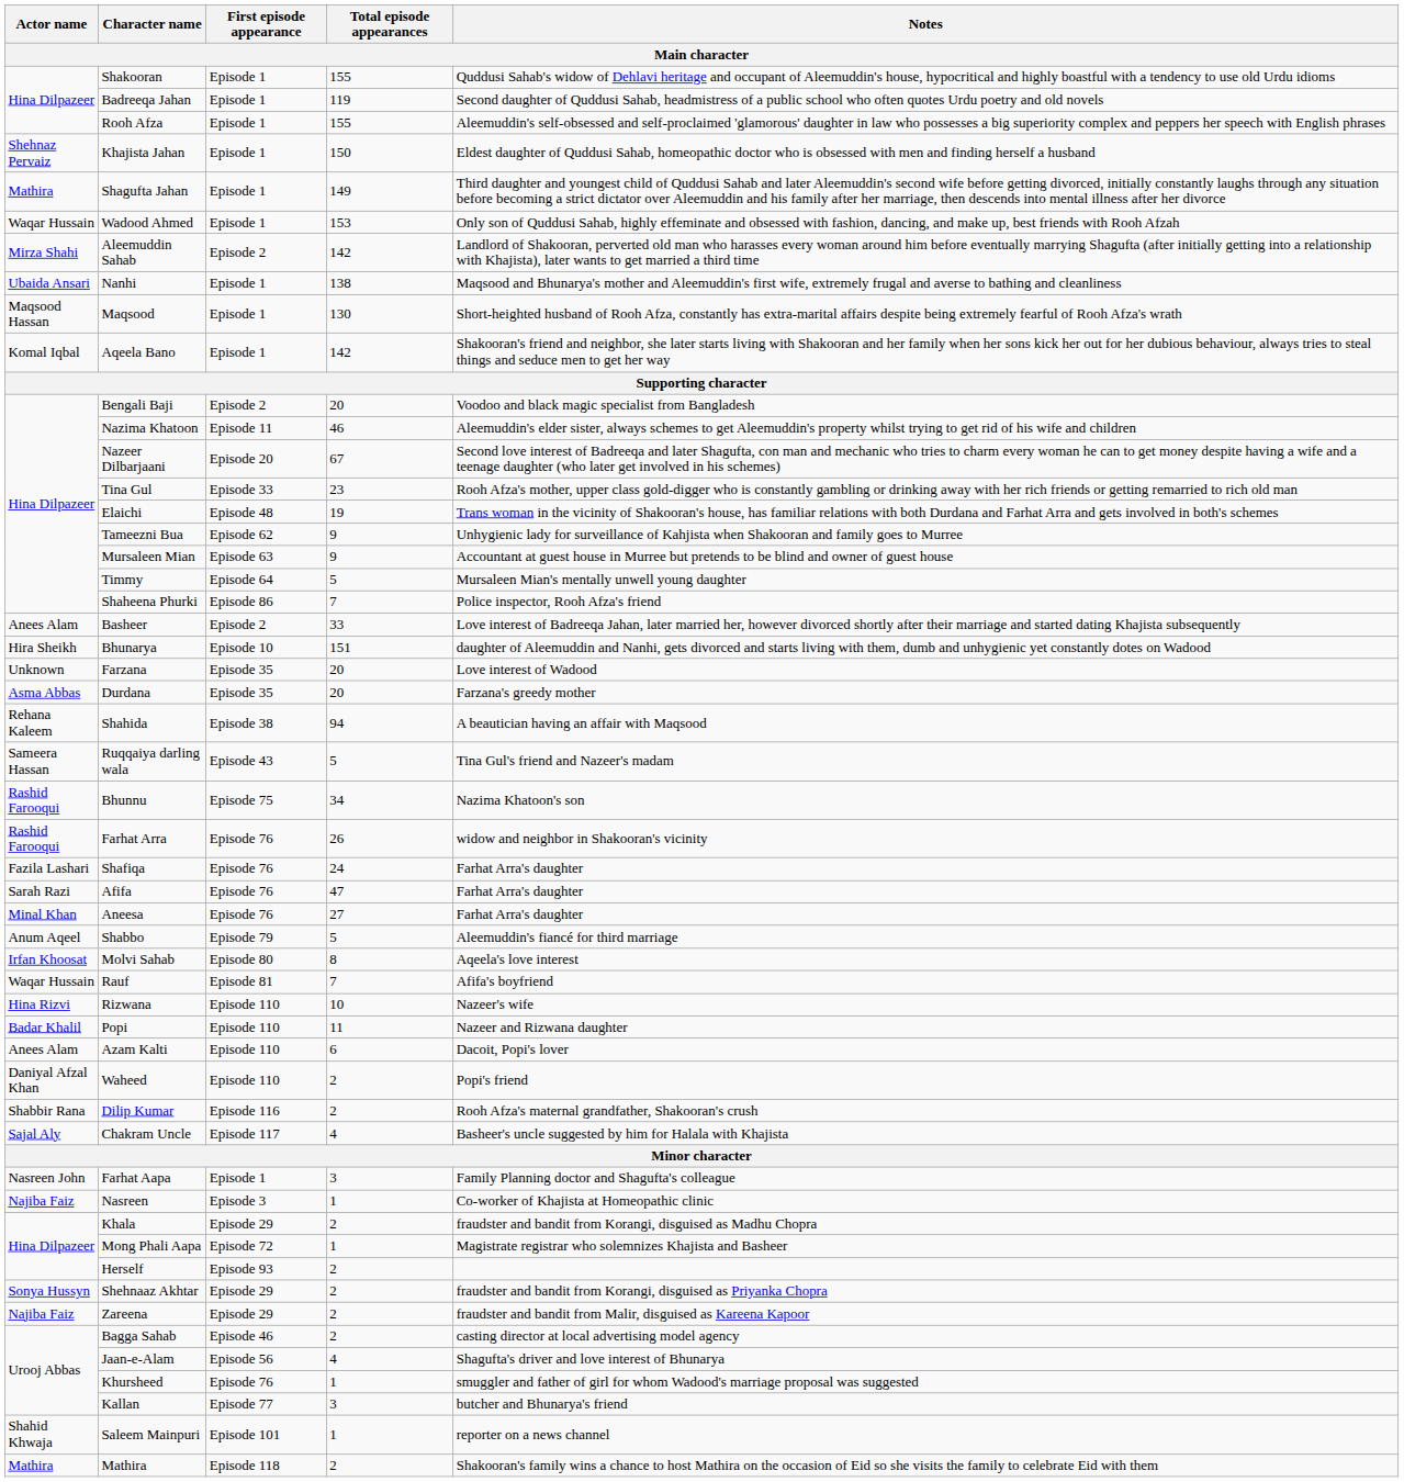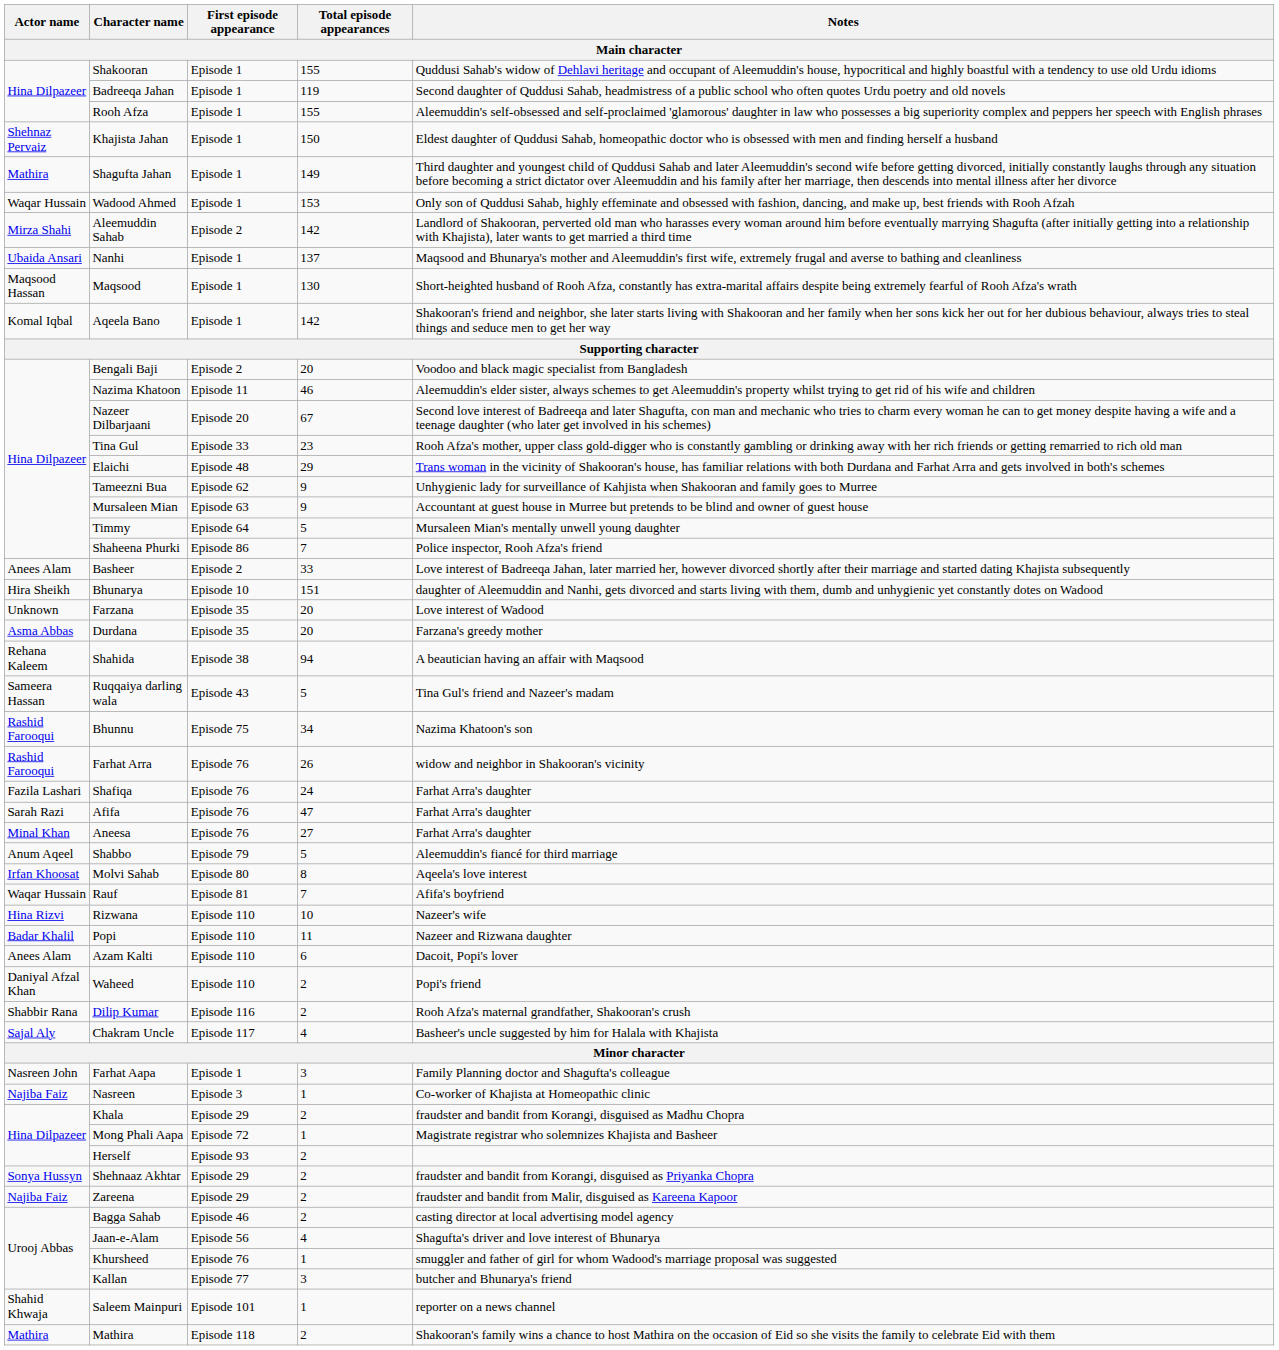 <table class="wikitable">
 <tr>
 <th>Actor name</th>
 <th>Character name</th>
 <th>First episode appearance</th>
 <th>Total episode appearances</th>
 <th>Notes</th>
 </tr>
 <tr>
 <th colspan="5">Main character</th>
 </tr>
 <tr>
 <td rowspan=3><a href='#'>Hina Dilpazeer</a></td>
 <td>Shakooran</td>
 <td>Episode 1</td>
 <td>155</td>
 <td>Quddusi Sahab's widow of <a href='#'>Dehlavi heritage</a> and occupant of Aleemuddin's house, hypocritical and highly boastful with a tendency to use old Urdu idioms</td>
 </tr>
 <tr>
 <td>Badreeqa Jahan</td>
 <td>Episode 1</td>
 <td>119</td>
 <td>Second daughter of Quddusi Sahab, headmistress of a public school who often quotes Urdu poetry and old novels</td>
 </tr>
 <tr>
 <td>Rooh Afza</td>
 <td>Episode 1</td>
 <td>155</td>
 <td>Aleemuddin's self-obsessed and self-proclaimed 'glamorous' daughter in law who possesses a big superiority complex and peppers her speech with English phrases</td>
 </tr>
 <tr>
 <td><a href='#'>Shehnaz Pervaiz</a></td>
 <td>Khajista Jahan</td>
 <td>Episode 1</td>
 <td>150</td>
 <td>Eldest daughter of Quddusi Sahab, homeopathic doctor who is obsessed with men and finding herself a husband</td>
 </tr>
 <tr>
 <td><a href='#'>Mathira</a></td>
 <td>Shagufta Jahan</td>
 <td>Episode 1</td>
 <td>149</td>
 <td>Third daughter and youngest child of Quddusi Sahab and later Aleemuddin's second wife before getting divorced, initially constantly laughs through any situation before becoming a strict dictator over Aleemuddin and his family after her marriage, then descends into mental illness after her divorce</td>
 </tr>
 <tr>
 <td>Waqar Hussain</td>
 <td>Wadood Ahmed</td>
 <td>Episode 1</td>
 <td>153</td>
 <td>Only son of Quddusi Sahab, highly effeminate and obsessed with fashion, dancing, and make up, best friends with Rooh Afzah</td>
 </tr>
 <tr>
 <td><a href='#'>Mirza Shahi</a></td>
 <td>Aleemuddin Sahab</td>
 <td>Episode 2</td>
 <td>142</td>
 <td>Landlord of Shakooran, perverted old man who harasses every woman around him before eventually marrying Shagufta (after initially getting into a relationship with Khajista), later wants to get married a third time</td>
 </tr>
 <tr>
 <td><a href='#'>Ubaida Ansari</a></td>
 <td>Nanhi</td>
 <td>Episode 1</td>
-<td>138</td>
+<td>137</td>
 <td>Maqsood and Bhunarya's mother and Aleemuddin's first wife, extremely frugal and averse to bathing and cleanliness</td>
 </tr>
 <tr>
 <td>Maqsood Hassan</td>
 <td>Maqsood</td>
 <td>Episode 1</td>
 <td>130</td>
 <td>Short-heighted husband of Rooh Afza, constantly has extra-marital affairs despite being extremely fearful of Rooh Afza's wrath</td>
 </tr>
 <tr>
 <td>Komal Iqbal</td>
 <td>Aqeela Bano</td>
 <td>Episode 1</td>
 <td>142</td>
 <td>Shakooran's friend and neighbor, she later starts living with Shakooran and her family when her sons kick her out for her dubious behaviour, always tries to steal things and seduce men to get her way</td>
 </tr>
 <tr>
 <th colspan="5">Supporting character</th>
 </tr>
 <tr>
 <td rowspan=9><a href='#'>Hina Dilpazeer</a></td>
 <td>Bengali Baji</td>
 <td>Episode 2</td>
 <td>20</td>
 <td>Voodoo and black magic specialist from Bangladesh</td>
 </tr>
 <tr>
 <td>Nazima Khatoon</td>
 <td>Episode 11</td>
 <td>46</td>
 <td>Aleemuddin's elder sister, always schemes to get Aleemuddin's property whilst trying to get rid of his wife and children</td>
 </tr>
 <tr>
 <td>Nazeer Dilbarjaani</td>
 <td>Episode 20</td>
 <td>67</td>
 <td>Second love interest of Badreeqa and later Shagufta, con man and mechanic who tries to charm every woman he can to get money despite having a wife and a teenage daughter (who later get involved in his schemes)</td>
 </tr>
 <tr>
 <td>Tina Gul</td>
 <td>Episode 33</td>
 <td>23</td>
 <td>Rooh Afza's mother, upper class gold-digger who is constantly gambling or drinking away with her rich friends or getting remarried to rich old man</td>
 </tr>
 <tr>
 <td>Elaichi</td>
 <td>Episode 48</td>
-<td>19</td>
+<td>29</td>
 <td><a href='#'>Trans woman</a> in the vicinity of Shakooran's house, has familiar relations with both Durdana and Farhat Arra and gets involved in both's schemes</td>
 </tr>
 <tr>
 <td>Tameezni Bua</td>
 <td>Episode 62</td>
 <td>9</td>
 <td>Unhygienic lady for surveillance of Kahjista when Shakooran and family goes to Murree</td>
 </tr>
 <tr>
 <td>Mursaleen Mian</td>
 <td>Episode 63</td>
 <td>9</td>
 <td>Accountant at guest house in Murree but pretends to be blind and owner of guest house</td>
 </tr>
 <tr>
 <td>Timmy</td>
 <td>Episode 64</td>
 <td>5</td>
 <td>Mursaleen Mian's mentally unwell young daughter</td>
 </tr>
 <tr>
 <td>Shaheena Phurki</td>
 <td>Episode 86</td>
 <td>7</td>
 <td>Police inspector, Rooh Afza's friend</td>
 </tr>
 <tr>
 <td>Anees Alam</td>
 <td>Basheer</td>
 <td>Episode 2</td>
 <td>33</td>
 <td>Love interest of Badreeqa Jahan, later married her, however divorced shortly after their marriage and started dating Khajista subsequently</td>
 </tr>
 <tr>
 <td>Hira Sheikh</td>
 <td>Bhunarya</td>
 <td>Episode 10</td>
 <td>151</td>
 <td>daughter of Aleemuddin and Nanhi, gets divorced and starts living with them, dumb and unhygienic yet constantly dotes on Wadood</td>
 </tr>
 <tr>
 <td>Unknown</td>
 <td>Farzana</td>
 <td>Episode 35</td>
 <td>20</td>
 <td>Love interest of Wadood</td>
 </tr>
 <tr>
 <td><a href='#'>Asma Abbas</a></td>
 <td>Durdana</td>
 <td>Episode 35</td>
 <td>20</td>
 <td>Farzana's greedy mother</td>
 </tr>
 <tr>
 <td>Rehana Kaleem</td>
 <td>Shahida</td>
 <td>Episode 38</td>
 <td>94</td>
 <td>A beautician having an affair with Maqsood</td>
 </tr>
 <tr>
 <td>Sameera Hassan</td>
 <td>Ruqqaiya darling wala</td>
 <td>Episode 43</td>
 <td>5</td>
 <td>Tina Gul's friend and Nazeer's madam</td>
 </tr>
 <tr>
 <td><a href='#'>Rashid Farooqui</a></td>
 <td>Bhunnu</td>
 <td>Episode 75</td>
 <td>34</td>
 <td>Nazima Khatoon's son</td>
 </tr>
 <tr>
 <td><a href='#'>Rashid Farooqui</a></td>
 <td>Farhat Arra</td>
 <td>Episode 76</td>
 <td>26</td>
 <td>widow and neighbor in Shakooran's vicinity</td>
 </tr>
 <tr>
 <td>Fazila Lashari</td>
 <td>Shafiqa</td>
 <td>Episode 76</td>
 <td>24</td>
 <td>Farhat Arra's daughter</td>
 </tr>
 <tr>
 <td>Sarah Razi</td>
 <td>Afifa</td>
 <td>Episode 76</td>
 <td>47</td>
 <td>Farhat Arra's daughter</td>
 </tr>
 <tr>
 <td><a href='#'>Minal Khan</a></td>
 <td>Aneesa</td>
 <td>Episode 76</td>
 <td>27</td>
 <td>Farhat Arra's daughter</td>
 </tr>
 <tr>
 <td>Anum Aqeel</td>
 <td>Shabbo</td>
 <td>Episode 79</td>
 <td>5</td>
 <td>Aleemuddin's fiancé for third marriage</td>
 </tr>
 <tr>
 <td><a href='#'>Irfan Khoosat</a></td>
 <td>Molvi Sahab</td>
 <td>Episode 80</td>
 <td>8</td>
 <td>Aqeela's love interest</td>
 </tr>
 <tr>
 <td>Waqar Hussain</td>
 <td>Rauf</td>
 <td>Episode 81</td>
 <td>7</td>
 <td>Afifa's boyfriend</td>
 </tr>
 <tr>
 <td><a href='#'>Hina Rizvi</a></td>
 <td>Rizwana</td>
 <td>Episode 110</td>
 <td>10</td>
 <td>Nazeer's wife</td>
 </tr>
 <tr>
 <td><a href='#'>Badar Khalil</a></td>
 <td>Popi</td>
 <td>Episode 110</td>
 <td>11</td>
 <td>Nazeer and Rizwana daughter</td>
 </tr>
 <tr>
 <td>Anees Alam</td>
 <td>Azam Kalti</td>
 <td>Episode 110</td>
 <td>6</td>
 <td>Dacoit, Popi's lover</td>
 </tr>
 <tr>
 <td>Daniyal Afzal Khan</td>
 <td>Waheed</td>
 <td>Episode 110</td>
 <td>2</td>
 <td>Popi's friend</td>
 </tr>
 <tr>
 <td>Shabbir Rana</td>
 <td><a href='#'>Dilip Kumar</a></td>
 <td>Episode 116</td>
 <td>2</td>
 <td>Rooh Afza's maternal grandfather, Shakooran's crush</td>
 </tr>
 <tr>
 <td><a href='#'>Sajal Aly</a></td>
 <td>Chakram Uncle</td>
 <td>Episode 117</td>
 <td>4</td>
 <td>Basheer's uncle suggested by him for Halala with Khajista</td>
 </tr>
 <tr>
 <th colspan="5">Minor character</th>
 </tr>
 <tr>
 <td>Nasreen John</td>
 <td>Farhat Aapa</td>
 <td>Episode 1</td>
 <td>3</td>
 <td>Family Planning doctor and Shagufta's colleague</td>
 </tr>
 <tr>
 <td><a href='#'>Najiba Faiz</a></td>
 <td>Nasreen</td>
 <td>Episode 3</td>
 <td>1</td>
 <td>Co-worker of Khajista at Homeopathic clinic</td>
 </tr>
 <tr>
 <td rowspan=3><a href='#'>Hina Dilpazeer</a></td>
 <td>Khala</td>
 <td>Episode 29</td>
 <td>2</td>
 <td>fraudster and bandit from Korangi, disguised as Madhu Chopra</td>
 </tr>
 <tr>
 <td>Mong Phali Aapa</td>
 <td>Episode 72</td>
 <td>1</td>
 <td>Magistrate registrar who solemnizes Khajista and Basheer</td>
 </tr>
 <tr>
 <td>Herself</td>
 <td>Episode 93</td>
 <td>2</td>
 <td></td>
 </tr>
 <tr>
 <td><a href='#'>Sonya Hussyn</a></td>
 <td>Shehnaaz Akhtar</td>
 <td>Episode 29</td>
 <td>2</td>
 <td>fraudster and bandit from Korangi, disguised as <a href='#'>Priyanka Chopra</a></td>
 </tr>
 <tr>
 <td><a href='#'>Najiba Faiz</a></td>
 <td>Zareena</td>
 <td>Episode 29</td>
 <td>2</td>
 <td>fraudster and bandit from Malir, disguised as <a href='#'>Kareena Kapoor</a></td>
 </tr>
 <tr>
 <td rowspan=4>Urooj Abbas</td>
 <td>Bagga Sahab</td>
 <td>Episode 46</td>
 <td>2</td>
 <td>casting director at local advertising model agency</td>
 </tr>
 <tr>
 <td>Jaan-e-Alam</td>
 <td>Episode 56</td>
 <td>4</td>
 <td>Shagufta's driver and love interest of Bhunarya</td>
 </tr>
 <tr>
 <td>Khursheed</td>
 <td>Episode 76</td>
 <td>1</td>
 <td>smuggler and father of girl for whom Wadood's marriage proposal was suggested</td>
 </tr>
 <tr>
 <td>Kallan</td>
 <td>Episode 77</td>
 <td>3</td>
 <td>butcher and Bhunarya's friend</td>
 </tr>
 <tr>
 <td>Shahid Khwaja</td>
 <td>Saleem Mainpuri</td>
 <td>Episode 101</td>
 <td>1</td>
 <td>reporter on a news channel</td>
 </tr>
 <tr>
 <td><a href='#'>Mathira</a></td>
 <td>Mathira</td>
 <td>Episode 118</td>
 <td>2</td>
 <td>Shakooran's family wins a chance to host Mathira on the occasion of Eid so she visits the family to celebrate Eid with them</td>
 </tr>
 </table>
